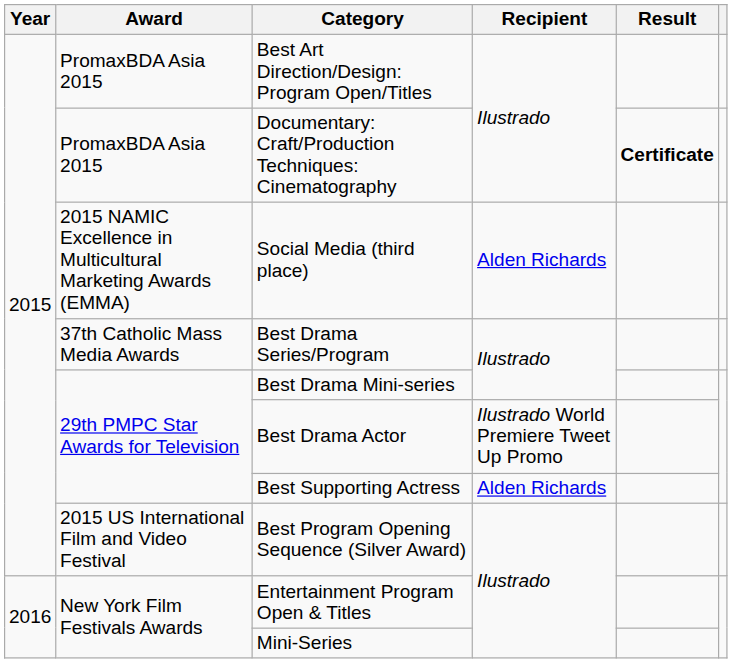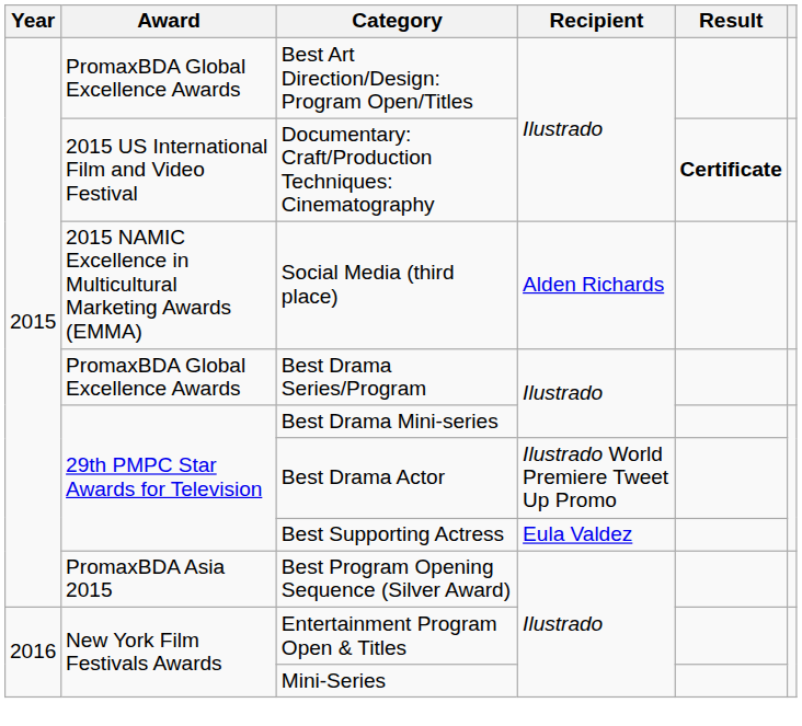 <table class="wikitable">
 <tr>
 <th>Year</th>
 <th>Award</th>
 <th>Category</th>
 <th>Recipient</th>
 <th>Result</th>
 <th></th>
 </tr>
 <tr>
 <td rowspan=8>2015</td>
-<td>PromaxBDA Asia 2015</td>
+<td>PromaxBDA Global Excellence Awards</td>
 <td>Best Art Direction/Design: Program Open/Titles</td>
 <td rowspan=2><em>Ilustrado</em></td>
 <td></td>
 <td></td>
 </tr>
 <tr>
-<td>PromaxBDA Asia 2015</td>
+<td>2015 US International Film and Video Festival</td>
 <td>Documentary: Craft/Production Techniques: Cinematography</td>
 <td><strong>Certificate</strong></td>
 <td></td>
 </tr>
 <tr>
 <td>2015 NAMIC Excellence in Multicultural Marketing Awards (EMMA)</td>
 <td>Social Media (third place)</td>
 <td><a href='#'>Alden Richards</a></td>
 <td></td>
 <td></td>
 </tr>
 <tr>
-<td>37th Catholic Mass Media Awards</td>
+<td>PromaxBDA Global Excellence Awards</td>
 <td>Best Drama Series/Program</td>
 <td rowspan=2><em>Ilustrado</em></td>
 <td></td>
 <td></td>
 </tr>
 <tr>
 <td rowspan=3><a href='#'>29th PMPC Star Awards for Television</a></td>
 <td>Best Drama Mini-series</td>
 <td></td>
 <td rowspan=3></td>
 </tr>
 <tr>
 <td>Best Drama Actor</td>
 <td><em>Ilustrado</em> World Premiere Tweet Up Promo</td>
 <td></td>
 </tr>
 <tr>
 <td>Best Supporting Actress</td>
-<td><a href='#'>Alden Richards</a></td>
+<td><a href='#'>Eula Valdez</a></td>
 <td></td>
 </tr>
 <tr>
-<td>2015 US International Film and Video Festival</td>
+<td>PromaxBDA Asia 2015</td>
 <td>Best Program Opening Sequence (Silver Award)</td>
 <td rowspan=3><em>Ilustrado</em></td>
 <td></td>
 <td></td>
 </tr>
 <tr>
 <td rowspan=2>2016</td>
 <td rowspan=2>New York Film Festivals Awards</td>
 <td>Entertainment Program Open & Titles</td>
 <td></td>
 <td rowspan=2></td>
 </tr>
 <tr>
 <td>Mini-Series</td>
 <td></td>
 </tr>
 </table>
